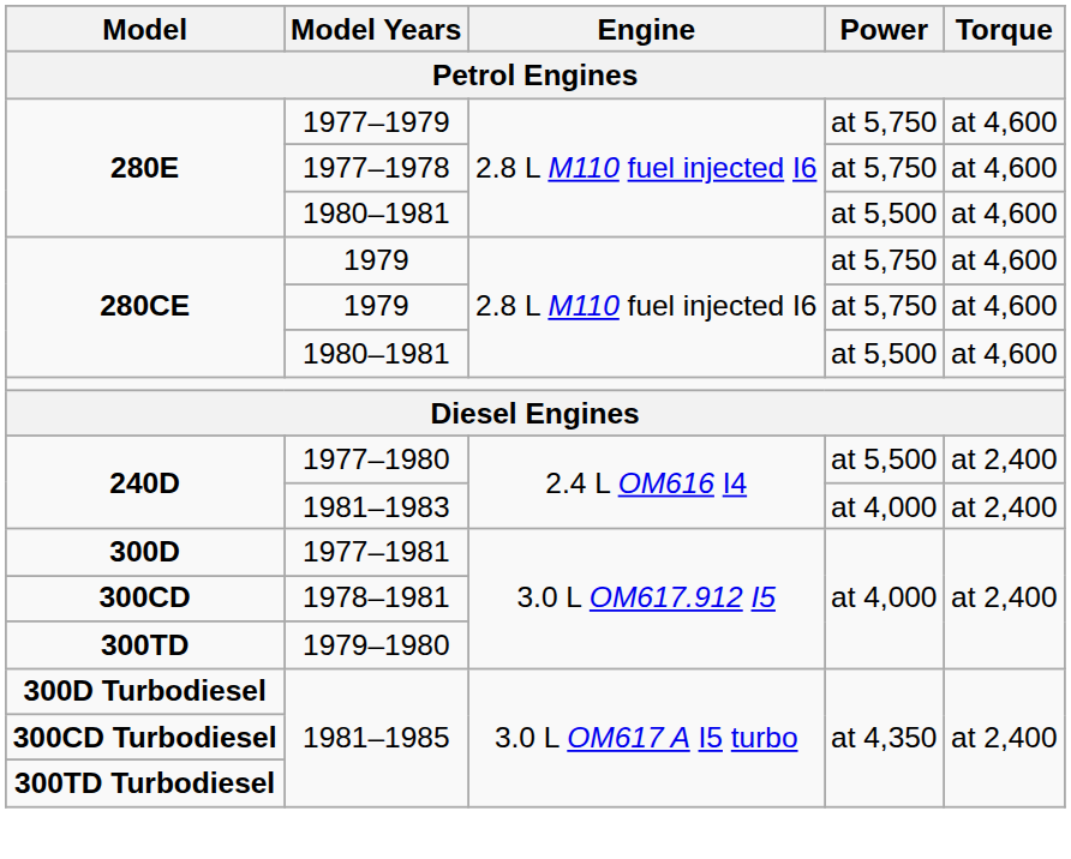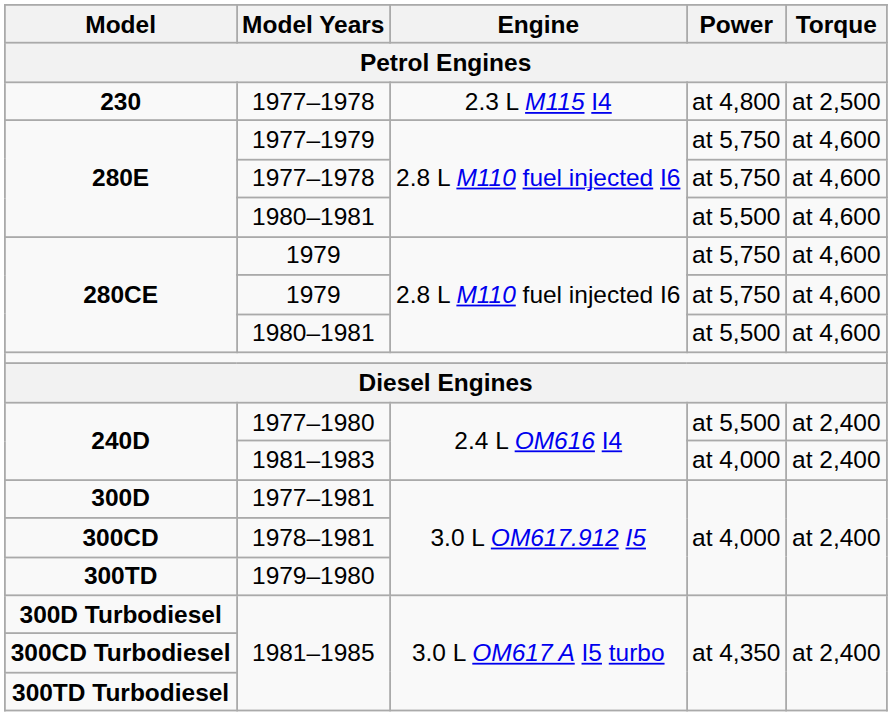 <table class="wikitable" style="text-align:center; font-size:0.85em;">
 <tr>
 <th>Model</th>
 <th>Model Years</th>
 <th>Engine</th>
 <th>Power</th>
 <th>Torque</th>
 </tr>
 <tr>
 <th colspan="5" style="text-align:center">Petrol Engines</th>
+</tr>
+<tr>
+<td><strong>230</strong></td>
+<td>1977–1978</td>
+<td>2.3 L <em><a href='#'>M115</a></em> <a href='#'>I4</a></td>
+<td> at 4,800</td>
+<td> at 2,500</td>
 </tr>
 <tr>
 <td rowspan="3"><strong>280E</strong></td>
 <td>1977–1979</td>
 <td rowspan="3">2.8 L <em><a href='#'>M110</a></em> <a href='#'>fuel injected</a> <a href='#'>I6</a></td>
 <td> at 5,750</td>
 <td> at 4,600</td>
 </tr>
 <tr>
 <td>1977–1978</td>
 <td> at 5,750</td>
 <td> at 4,600</td>
 </tr>
 <tr>
 <td>1980–1981</td>
 <td> at 5,500</td>
 <td> at 4,600</td>
 </tr>
 <tr>
 <td rowspan="3"><strong>280CE</strong></td>
 <td>1979</td>
 <td rowspan="3">2.8 L <em><a href='#'>M110</a></em> fuel injected I6</td>
 <td> at 5,750</td>
 <td> at 4,600</td>
 </tr>
 <tr>
 <td>1979</td>
 <td> at 5,750</td>
 <td> at 4,600</td>
 </tr>
 <tr>
 <td>1980–1981</td>
 <td> at 5,500</td>
 <td> at 4,600</td>
 </tr>
 <tr>
 <td colspan="5"></td>
 </tr>
 <tr>
 <th colspan="5" style="text-align:center">Diesel Engines</th>
 </tr>
 <tr>
 <td rowspan="2"><strong>240D</strong></td>
 <td>1977–1980</td>
 <td rowspan="2">2.4 L <em><a href='#'>OM616</a></em> <a href='#'>I4</a></td>
 <td> at 5,500</td>
 <td> at 2,400</td>
 </tr>
 <tr>
 <td>1981–1983</td>
 <td> at 4,000</td>
 <td> at 2,400</td>
 </tr>
 <tr>
 <td><strong>300D</strong></td>
 <td>1977–1981</td>
 <td rowspan="3">3.0 L <em><a href='#'>OM617.912</a> <a href='#'>I5</a></em></td>
 <td rowspan="3"> at 4,000</td>
 <td rowspan="3"> at 2,400</td>
 </tr>
 <tr>
 <td><strong>300CD</strong></td>
 <td>1978–1981</td>
 </tr>
 <tr>
 <td><strong>300TD</strong></td>
 <td>1979–1980</td>
 </tr>
 <tr>
 <td><strong>300D Turbodiesel</strong></td>
 <td rowspan="3">1981–1985</td>
 <td rowspan="3">3.0 L <em><a href='#'>OM617 A</a></em> <a href='#'>I5</a> <a href='#'>turbo</a></td>
 <td rowspan="3"> at 4,350</td>
 <td rowspan="3"> at 2,400</td>
 </tr>
 <tr>
 <td><strong>300CD Turbodiesel</strong></td>
 </tr>
 <tr>
 <td><strong>300TD Turbodiesel</strong></td>
 </tr>
 </table>
